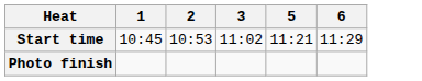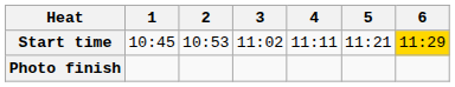 <table class="wikitable" style="text-align:center">
 <tr>
 <th>Heat</th>
 <th>1</th>
 <th>2</th>
 <th>3</th>
+<th>4</th>
 <th>5</th>
 <th>6</th>
 </tr>
 <tr>
 <th>Start time</th>
 <td>10:45</td>
 <td>10:53</td>
 <td>11:02</td>
+<td>11:11</td>
 <td>11:21</td>
-<td>11:29</td>
+<td style="background: gold;">11:29</td>
 </tr>
 <tr>
 <th>Photo finish</th>
 <td></td>
 <td></td>
 <td></td>
 <td></td>
 <td></td>
+<td></td>
 </tr>
 </table>
